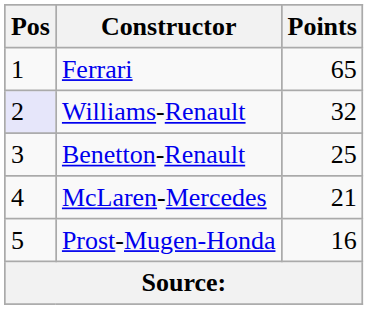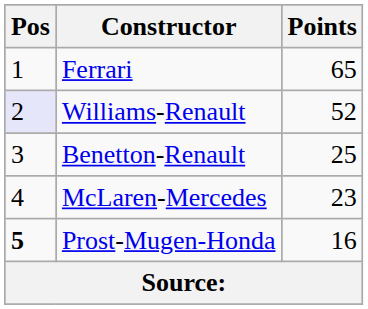 <table class="wikitable"   style="font-size:   95%;">
 <tr>
 <th>Pos</th>
 <th>Constructor</th>
 <th>Points</th>
 </tr>
 <tr>
 <td>1</td>
 <td> <a href='#'>Ferrari</a></td>
 <td align="right">65</td>
 </tr>
 <tr>
 <td style="background: lavender;">2</td>
 <td> <a href='#'>Williams</a>-<a href='#'>Renault</a></td>
-<td align="right">32</td>
+<td align="right">52</td>
 </tr>
 <tr>
 <td>3</td>
 <td> <a href='#'>Benetton</a>-<a href='#'>Renault</a></td>
 <td align="right">25</td>
 </tr>
 <tr>
 <td>4</td>
 <td> <a href='#'>McLaren</a>-<a href='#'>Mercedes</a></td>
-<td align="right">21</td>
+<td align="right">23</td>
 </tr>
 <tr>
-<td>5</td>
+<td><strong>5</strong></td>
 <td> <a href='#'>Prost</a>-<a href='#'>Mugen-Honda</a></td>
 <td align="right">16</td>
 </tr>
 <tr>
 <th colspan=4>Source:</th>
 </tr>
 </table>
